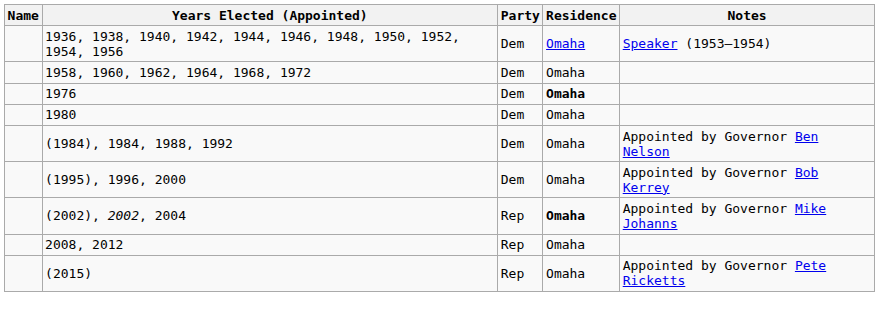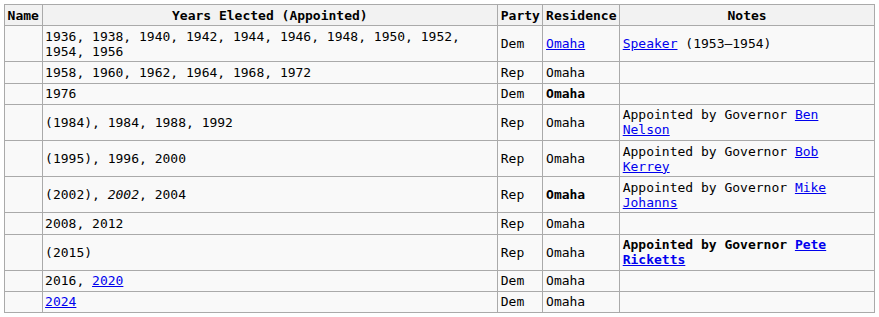 <table class="wikitable sortable">
 <tr>
 <th>Name</th>
 <th>Years Elected (Appointed)</th>
 <th>Party</th>
 <th>Residence</th>
 <th>Notes</th>
 </tr>
 <tr>
 <td></td>
 <td>1936, 1938, 1940, 1942, 1944, 1946, 1948, 1950, 1952, 1954, 1956</td>
 <td>Dem</td>
 <td><a href='#'>Omaha</a></td>
 <td><a href='#'>Speaker</a> (1953–1954)</td>
 </tr>
 <tr>
 <td></td>
 <td>1958, 1960, 1962, 1964, 1968, 1972</td>
-<td>Dem</td>
+<td>Rep</td>
 <td>Omaha</td>
 <td></td>
 </tr>
 <tr>
 <td></td>
 <td>1976</td>
 <td>Dem</td>
 <td><strong>Omaha</strong></td>
 <td></td>
 </tr>
 <tr>
 <td></td>
-<td>1980</td>
-<td>Dem</td>
-<td>Omaha</td>
-<td></td>
-</tr>
-<tr>
-<td></td>
 <td>(1984), 1984, 1988, 1992</td>
-<td>Dem</td>
+<td>Rep</td>
 <td>Omaha</td>
 <td>Appointed by Governor <a href='#'>Ben Nelson</a></td>
 </tr>
 <tr>
 <td></td>
 <td>(1995), 1996, 2000</td>
-<td>Dem</td>
+<td>Rep</td>
 <td>Omaha</td>
 <td>Appointed by Governor <a href='#'>Bob Kerrey</a></td>
 </tr>
 <tr>
 <td></td>
 <td>(2002), <em>2002</em>, 2004</td>
 <td>Rep</td>
 <td><strong>Omaha</strong></td>
 <td>Appointed by Governor <a href='#'>Mike Johanns</a></td>
 </tr>
 <tr>
 <td></td>
 <td>2008, 2012</td>
 <td>Rep</td>
 <td>Omaha</td>
 <td></td>
 </tr>
 <tr>
 <td></td>
 <td>(2015)</td>
 <td>Rep</td>
 <td>Omaha</td>
-<td>Appointed by Governor <a href='#'>Pete Ricketts</a></td>
+<td><strong>Appointed by Governor <a href='#'>Pete Ricketts</a></strong></td>
+</tr>
+<tr>
+<td></td>
+<td>2016, <a href='#'>2020</a></td>
+<td>Dem</td>
+<td>Omaha</td>
+<td></td>
+</tr>
+<tr>
+<td></td>
+<td><a href='#'>2024</a></td>
+<td>Dem</td>
+<td>Omaha</td>
+<td></td>
 </tr>
 <tr>
 </tr>
 </table>
